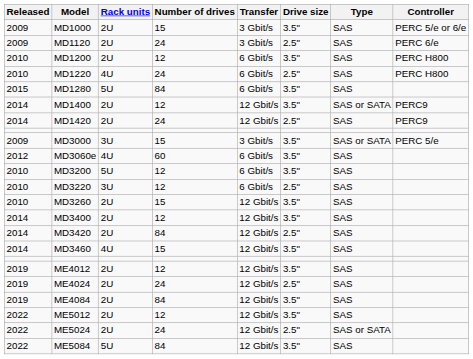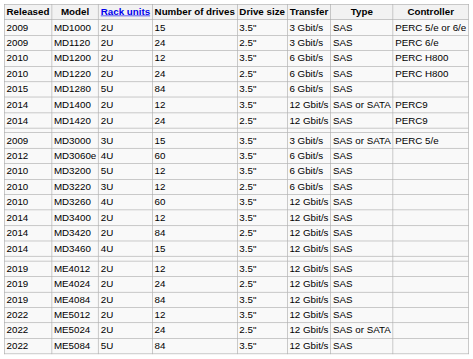 <table class="wikitable">
 <tr>
 <th>Released</th>
 <th>Model</th>
 <th><a href='#'>Rack units</a></th>
 <th>Number of drives</th>
+<th>Drive size</th>
 <th>Transfer</th>
-<th>Drive size</th>
 <th>Type</th>
 <th>Controller</th>
 </tr>
 <tr>
 <td>2009</td>
 <td>MD1000</td>
 <td>2U</td>
 <td>15</td>
+<td>3.5"</td>
 <td>3 Gbit/s</td>
-<td>3.5"</td>
 <td>SAS</td>
 <td>PERC 5/e or 6/e</td>
 </tr>
 <tr>
 <td>2009</td>
 <td>MD1120</td>
 <td>2U</td>
 <td>24</td>
+<td>2.5"</td>
 <td>3 Gbit/s</td>
-<td>2.5"</td>
 <td>SAS</td>
 <td>PERC 6/e</td>
 </tr>
 <tr>
 <td>2010</td>
 <td>MD1200</td>
 <td>2U</td>
 <td>12</td>
+<td>3.5"</td>
 <td>6 Gbit/s</td>
-<td>3.5"</td>
 <td>SAS</td>
 <td>PERC H800</td>
 </tr>
 <tr>
 <td>2010</td>
 <td>MD1220</td>
-<td>4U</td>
+<td>2U</td>
 <td>24</td>
+<td>2.5"</td>
 <td>6 Gbit/s</td>
-<td>2.5"</td>
 <td>SAS</td>
 <td>PERC H800</td>
 </tr>
 <tr>
 <td>2015</td>
 <td>MD1280</td>
 <td>5U</td>
 <td>84</td>
+<td>3.5"</td>
 <td>6 Gbit/s</td>
-<td>3.5"</td>
 <td>SAS</td>
 <td></td>
 </tr>
 <tr>
 <td>2014</td>
 <td>MD1400</td>
 <td>2U</td>
 <td>12</td>
+<td>3.5"</td>
 <td>12 Gbit/s</td>
-<td>3.5"</td>
 <td>SAS or SATA</td>
 <td>PERC9</td>
 </tr>
 <tr>
 <td>2014</td>
 <td>MD1420</td>
 <td>2U</td>
 <td>24</td>
+<td>2.5"</td>
 <td>12 Gbit/s</td>
-<td>2.5"</td>
 <td>SAS</td>
 <td>PERC9</td>
 </tr>
 <tr>
 <td></td>
 <td></td>
 <td></td>
 <td></td>
 <td></td>
 <td></td>
 <td></td>
 <td></td>
 </tr>
 <tr>
 <td>2009</td>
 <td>MD3000</td>
 <td>3U</td>
 <td>15</td>
+<td>3.5"</td>
 <td>3 Gbit/s</td>
-<td>3.5"</td>
 <td>SAS or SATA</td>
 <td>PERC 5/e</td>
 </tr>
 <tr>
 <td>2012</td>
 <td>MD3060e</td>
 <td>4U</td>
 <td>60</td>
+<td>3.5"</td>
 <td>6 Gbit/s</td>
-<td>3.5"</td>
 <td>SAS</td>
 <td></td>
 </tr>
 <tr>
 <td>2010</td>
 <td>MD3200</td>
 <td>5U</td>
 <td>12</td>
+<td>3.5"</td>
 <td>6 Gbit/s</td>
-<td>3.5"</td>
 <td>SAS</td>
 <td></td>
 </tr>
 <tr>
 <td>2010</td>
 <td>MD3220</td>
 <td>3U</td>
 <td>12</td>
+<td>2.5"</td>
 <td>6 Gbit/s</td>
-<td>2.5"</td>
 <td>SAS</td>
 <td></td>
 </tr>
 <tr>
 <td>2010</td>
 <td>MD3260</td>
-<td>2U</td>
-<td>15</td>
+<td>4U</td>
+<td>60</td>
+<td>3.5"</td>
 <td>12 Gbit/s</td>
-<td>3.5"</td>
 <td>SAS</td>
 <td></td>
 </tr>
 <tr>
 <td>2014</td>
 <td>MD3400</td>
 <td>2U</td>
 <td>12</td>
+<td>3.5"</td>
 <td>12 Gbit/s</td>
-<td>3.5"</td>
 <td>SAS</td>
 <td></td>
 </tr>
 <tr>
 <td>2014</td>
 <td>MD3420</td>
 <td>2U</td>
 <td>84</td>
+<td>2.5"</td>
 <td>12 Gbit/s</td>
-<td>2.5"</td>
 <td>SAS</td>
 <td></td>
 </tr>
 <tr>
 <td>2014</td>
 <td>MD3460</td>
 <td>4U</td>
 <td>15</td>
+<td>3.5"</td>
 <td>12 Gbit/s</td>
-<td>3.5"</td>
 <td>SAS</td>
 <td></td>
 </tr>
 <tr>
 <td></td>
 <td></td>
 <td></td>
 <td></td>
 <td></td>
 <td></td>
 <td></td>
 <td></td>
 </tr>
 <tr>
 <td>2019</td>
 <td>ME4012</td>
 <td>2U</td>
 <td>12</td>
+<td>3.5"</td>
 <td>12 Gbit/s</td>
-<td>3.5"</td>
 <td>SAS</td>
 <td></td>
 </tr>
 <tr>
 <td>2019</td>
 <td>ME4024</td>
 <td>2U</td>
 <td>24</td>
+<td>2.5"</td>
 <td>12 Gbit/s</td>
-<td>2.5"</td>
 <td>SAS</td>
 <td></td>
 </tr>
 <tr>
 <td>2019</td>
 <td>ME4084</td>
 <td>2U</td>
 <td>84</td>
+<td>3.5"</td>
 <td>12 Gbit/s</td>
-<td>3.5"</td>
 <td>SAS</td>
 <td></td>
 </tr>
 <tr>
 <td>2022</td>
 <td>ME5012</td>
 <td>2U</td>
 <td>12</td>
+<td>3.5"</td>
 <td>12 Gbit/s</td>
-<td>3.5"</td>
 <td>SAS</td>
 <td></td>
 </tr>
 <tr>
 <td>2022</td>
 <td>ME5024</td>
 <td>2U</td>
 <td>24</td>
+<td>2.5"</td>
 <td>12 Gbit/s</td>
-<td>2.5"</td>
 <td>SAS or SATA</td>
 <td></td>
 </tr>
 <tr>
 <td>2022</td>
 <td>ME5084</td>
 <td>5U</td>
 <td>84</td>
+<td>3.5"</td>
 <td>12 Gbit/s</td>
-<td>3.5"</td>
 <td>SAS</td>
 <td></td>
 </tr>
 </table>
